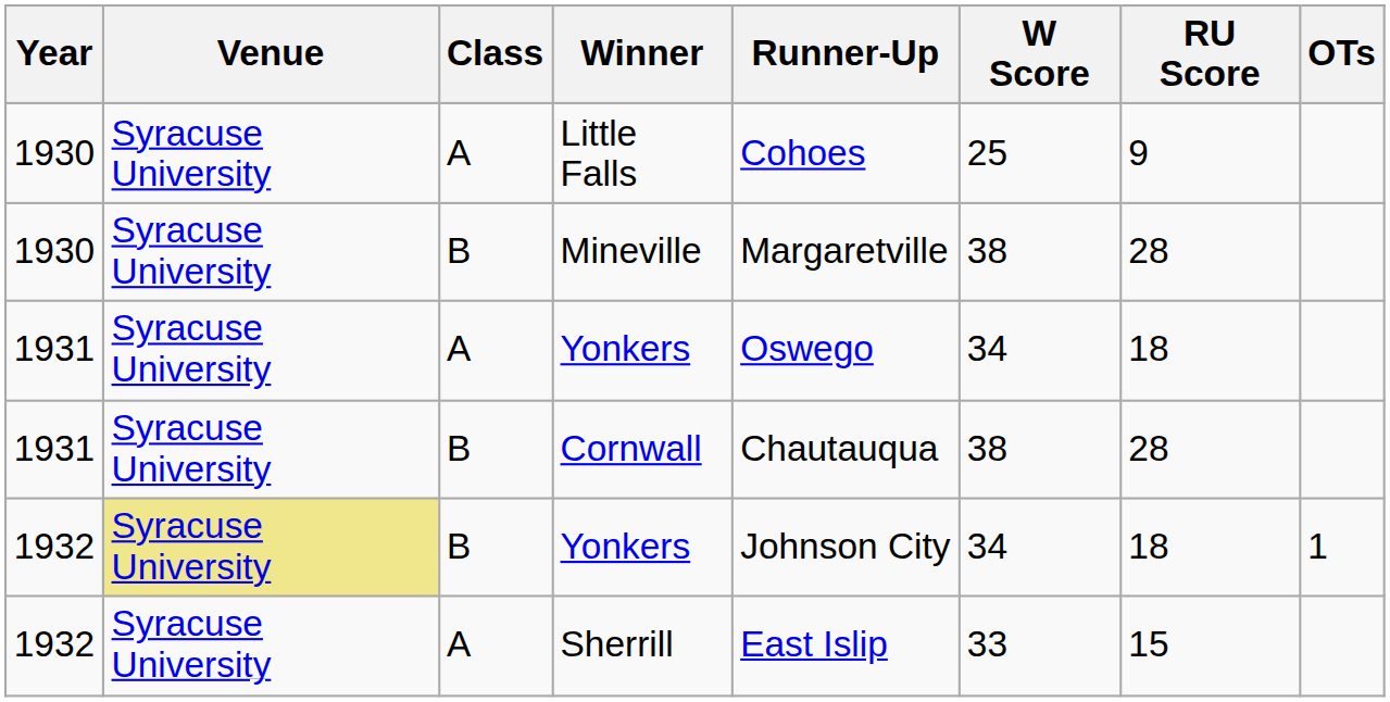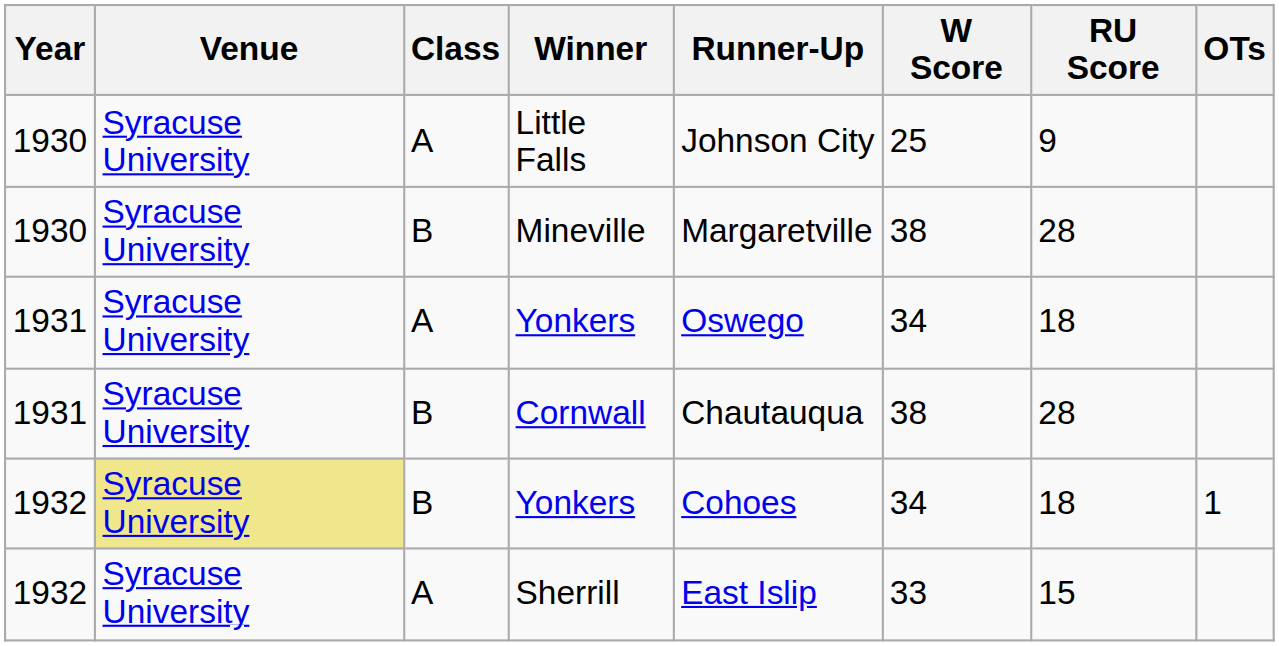 <table class="wikitable sortable" font=90%">
 <tr>
 <th><strong>Year</strong></th>
 <th><strong>Venue</strong></th>
 <th><strong>Class</strong></th>
 <th><strong>Winner</strong></th>
 <th><strong>Runner-Up</strong></th>
 <th><strong>W Score</strong></th>
 <th><strong>RU Score</strong></th>
 <th><strong>OTs</strong></th>
 </tr>
 <tr>
 <td>1930</td>
 <td><a href='#'>Syracuse University</a></td>
 <td>A</td>
 <td>Little Falls</td>
-<td><a href='#'>Cohoes</a></td>
+<td>Johnson City</td>
 <td>25</td>
 <td>9</td>
 <td></td>
 </tr>
 <tr>
 <td>1930</td>
 <td><a href='#'>Syracuse University</a></td>
 <td>B</td>
 <td>Mineville</td>
 <td>Margaretville</td>
 <td>38</td>
 <td>28</td>
 <td></td>
 </tr>
 <tr>
 <td>1931</td>
 <td><a href='#'>Syracuse University</a></td>
 <td>A</td>
 <td><a href='#'>Yonkers</a></td>
 <td><a href='#'>Oswego</a></td>
 <td>34</td>
 <td>18</td>
 <td></td>
 </tr>
 <tr>
 <td>1931</td>
 <td><a href='#'>Syracuse University</a></td>
 <td>B</td>
 <td><a href='#'>Cornwall</a></td>
 <td>Chautauqua</td>
 <td>38</td>
 <td>28</td>
 <td></td>
 </tr>
 <tr>
 <td>1932</td>
 <td style="background: khaki;"><a href='#'>Syracuse University</a></td>
 <td>B</td>
 <td><a href='#'>Yonkers</a></td>
-<td>Johnson City</td>
+<td><a href='#'>Cohoes</a></td>
 <td>34</td>
 <td>18</td>
 <td>1</td>
 </tr>
 <tr>
 <td>1932</td>
 <td><a href='#'>Syracuse University</a></td>
 <td>A</td>
 <td>Sherrill</td>
 <td><a href='#'>East Islip</a></td>
 <td>33</td>
 <td>15</td>
 <td></td>
 </tr>
 </table>
